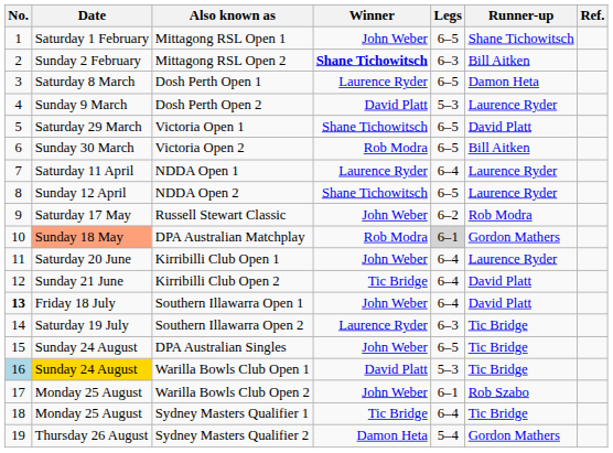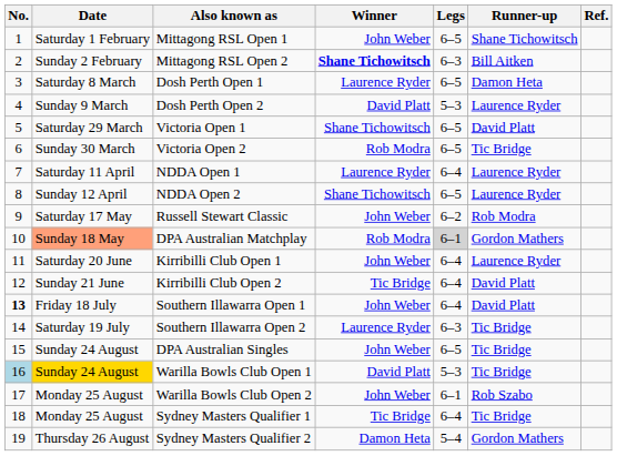 <table class="wikitable">
 <tr>
 <th>No.</th>
 <th>Date</th>
 <th>Also known as</th>
 <th>Winner</th>
 <th>Legs</th>
 <th>Runner-up</th>
 <th>Ref.</th>
 </tr>
 <tr>
 <td align=center>1</td>
 <td>Saturday 1 February</td>
 <td>Mittagong RSL Open 1</td>
 <td align=right><a href='#'>John Weber</a> </td>
 <td align=center>6–5</td>
 <td> <a href='#'>Shane Tichowitsch</a></td>
 <td align=center></td>
 </tr>
 <tr>
 <td align=center>2</td>
 <td>Sunday 2 February</td>
 <td>Mittagong RSL Open 2</td>
 <td align=right><strong><a href='#'>Shane Tichowitsch</a> </strong></td>
 <td align=center>6–3</td>
 <td> <a href='#'>Bill Aitken</a></td>
 <td align=center></td>
 </tr>
 <tr>
 <td align=center>3</td>
 <td>Saturday 8 March</td>
 <td>Dosh Perth Open 1</td>
 <td align=right><a href='#'>Laurence Ryder</a> </td>
 <td align=center>6–5</td>
 <td> <a href='#'>Damon Heta</a></td>
 <td align=center></td>
 </tr>
 <tr>
 <td align=center>4</td>
 <td>Sunday 9 March</td>
 <td>Dosh Perth Open 2</td>
 <td align=right><a href='#'>David Platt</a> </td>
 <td align=center>5–3</td>
 <td> <a href='#'>Laurence Ryder</a></td>
 <td align=center></td>
 </tr>
 <tr>
 <td align=center>5</td>
 <td>Saturday 29 March</td>
 <td>Victoria Open 1</td>
 <td align=right><a href='#'>Shane Tichowitsch</a> </td>
 <td align=center>6–5</td>
 <td> <a href='#'>David Platt</a></td>
 <td align=center></td>
 </tr>
 <tr>
 <td align=center>6</td>
 <td>Sunday 30 March</td>
 <td>Victoria Open 2</td>
 <td align=right><a href='#'>Rob Modra</a> </td>
 <td align=center>6–5</td>
-<td> <a href='#'>Bill Aitken</a></td>
+<td> <a href='#'>Tic Bridge</a></td>
 <td align=center></td>
 </tr>
 <tr>
 <td align=center>7</td>
 <td>Saturday 11 April</td>
 <td>NDDA Open 1</td>
 <td align=right><a href='#'>Laurence Ryder</a> </td>
 <td align=center>6–4</td>
 <td> <a href='#'>Laurence Ryder</a></td>
 <td align=center></td>
 </tr>
 <tr>
 <td align=center>8</td>
 <td>Sunday 12 April</td>
 <td>NDDA Open 2</td>
 <td align=right><a href='#'>Shane Tichowitsch</a> </td>
 <td align=center>6–5</td>
 <td> <a href='#'>Laurence Ryder</a></td>
 <td align=center></td>
 </tr>
 <tr>
 <td align=center>9</td>
 <td>Saturday 17 May</td>
 <td>Russell Stewart Classic</td>
 <td align=right><a href='#'>John Weber</a> </td>
 <td align=center>6–2</td>
 <td> <a href='#'>Rob Modra</a></td>
 <td align=center></td>
 </tr>
 <tr>
 <td align=center>10</td>
 <td style="background: lightsalmon;">Sunday 18 May</td>
 <td>DPA Australian Matchplay</td>
 <td align=right><a href='#'>Rob Modra</a> </td>
 <td align=center style="background: lightgrey;">6–1</td>
 <td> <a href='#'>Gordon Mathers</a></td>
 <td align=center></td>
 </tr>
 <tr>
 <td align=center>11</td>
 <td>Saturday 20 June</td>
 <td>Kirribilli Club Open 1</td>
 <td align=right><a href='#'>John Weber</a> </td>
 <td align=center>6–4</td>
 <td> <a href='#'>Laurence Ryder</a></td>
 <td align=center></td>
 </tr>
 <tr>
 <td align=center>12</td>
 <td>Sunday 21 June</td>
 <td>Kirribilli Club Open 2</td>
 <td align=right><a href='#'>Tic Bridge</a> </td>
 <td align=center>6–4</td>
 <td> <a href='#'>David Platt</a></td>
 <td align=center></td>
 </tr>
 <tr>
 <td align=center><strong>13</strong></td>
 <td>Friday 18 July</td>
 <td>Southern Illawarra Open 1</td>
 <td align=right><a href='#'>John Weber</a> </td>
 <td align=center>6–4</td>
 <td> <a href='#'>David Platt</a></td>
 <td align=center></td>
 </tr>
 <tr>
 <td align=center>14</td>
 <td>Saturday 19 July</td>
 <td>Southern Illawarra Open 2</td>
 <td align=right><a href='#'>Laurence Ryder</a> </td>
 <td align=center>6–3</td>
 <td> <a href='#'>Tic Bridge</a></td>
 <td align=center></td>
 </tr>
 <tr>
 <td align=center>15</td>
 <td>Sunday 24 August</td>
 <td>DPA Australian Singles</td>
 <td align=right><a href='#'>John Weber</a> </td>
 <td align=center>6–5</td>
 <td> <a href='#'>Tic Bridge</a></td>
 <td align=center></td>
 </tr>
 <tr>
 <td align=center style="background: lightblue;">16</td>
 <td style="background: gold;">Sunday 24 August</td>
 <td>Warilla Bowls Club Open 1</td>
 <td align=right><a href='#'>David Platt</a> </td>
 <td align=center>5–3</td>
 <td> <a href='#'>Tic Bridge</a></td>
 <td align=center></td>
 </tr>
 <tr>
 <td align=center>17</td>
 <td>Monday 25 August</td>
 <td>Warilla Bowls Club Open 2</td>
 <td align=right><a href='#'>John Weber</a> </td>
 <td align=center>6–1</td>
 <td> <a href='#'>Rob Szabo</a></td>
 <td align=center></td>
 </tr>
 <tr>
 <td align=center>18</td>
 <td>Monday 25 August</td>
 <td>Sydney Masters Qualifier 1</td>
 <td align=right><a href='#'>Tic Bridge</a> </td>
 <td align=center>6–4</td>
 <td> <a href='#'>Tic Bridge</a></td>
 <td align=center></td>
 </tr>
 <tr>
 <td align=center>19</td>
 <td>Thursday 26 August</td>
 <td>Sydney Masters Qualifier 2</td>
 <td align=right><a href='#'>Damon Heta</a> </td>
 <td align=center>5–4</td>
 <td> <a href='#'>Gordon Mathers</a></td>
 <td align=center></td>
 </tr>
 </table>
